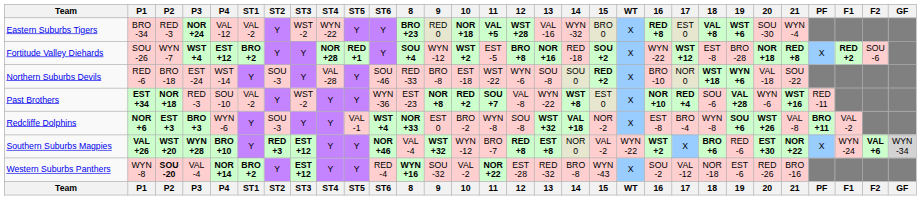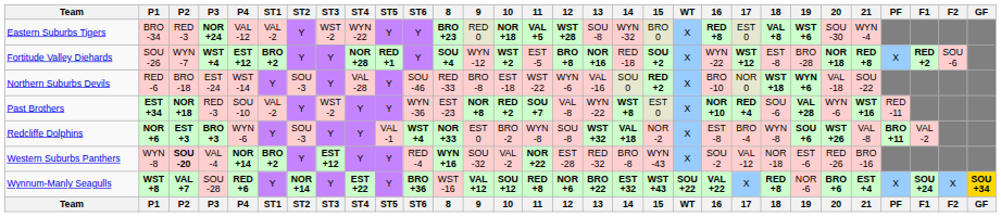 <table class="wikitable sortable" style="font-size:85%; text-align:center; width:90%">
 <tr>
 <th valign="middle">Team</th>
 <th>P1</th>
 <th>P2</th>
 <th>P3</th>
 <th>P4</th>
 <th>ST1</th>
 <th>ST2</th>
 <th>ST3</th>
 <th>ST4</th>
 <th>ST5</th>
 <th>ST6</th>
 <th>8</th>
 <th>9</th>
 <th>10</th>
 <th>11</th>
 <th>12</th>
 <th>13</th>
 <th>14</th>
 <th>15</th>
 <th>WT</th>
 <th>16</th>
 <th>17</th>
 <th>18</th>
 <th>19</th>
 <th>20</th>
 <th>21</th>
 <th>PF</th>
 <th>F1</th>
 <th>F2</th>
 <th>GF</th>
 </tr>
 <tr>
 <td align="left"><a href='#'>Eastern Suburbs Tigers</a></td>
 <td style="background:#FFCFCF;">BRO<br>-34</td>
 <td style="background:#FFCFCF;">RED<br>-3</td>
 <td style="background:#cfc;"><strong>NOR</strong><br><strong>+24</strong></td>
 <td style="background:#FFCFCF;">VAL<br>-12</td>
 <td style="background:#FFCFCF;">VAL<br>-2</td>
 <td style="background:#c584ff;">Y</td>
 <td style="background:#FFCFCF;">WST<br>-2</td>
 <td style="background:#FFCFCF;">WYN<br>-22</td>
 <td style="background:#c584ff;">Y</td>
 <td style="background:#c584ff;">Y</td>
 <td style="background:#cfc;"><strong>BRO</strong><br><strong>+23</strong></td>
 <td style="background:#E6E7CE;">RED<br>0</td>
 <td style="background:#cfc;"><strong>NOR</strong><br><strong>+18</strong></td>
 <td style="background:#cfc;"><strong>VAL</strong><br><strong>+5</strong></td>
 <td style="background:#cfc;"><strong>WST</strong><br><strong>+28</strong></td>
-<td style="background:#FFCFCF;">VAL<br>-16</td>
+<td style="background:#FFCFCF;">SOU<br>-8</td>
 <td style="background:#FFCFCF;">WYN<br>-32</td>
 <td style="background:#E6E7CE;">BRO<br>0</td>
 <td style="background:#99ccff;">X</td>
 <td style="background:#cfc;"><strong>RED</strong><br><strong>+8</strong></td>
 <td style="background:#E6E7CE;">EST<br>0</td>
 <td style="background:#cfc;"><strong>VAL</strong><br><strong>+8</strong></td>
 <td style="background:#cfc;"><strong>WST</strong><br><strong>+6</strong></td>
 <td style="background:#FFCFCF;">SOU<br>-30</td>
 <td style="background:#FFCFCF;">WYN<br>-4</td>
 <td style="background:#808080;"></td>
 <td style="background:#808080;"></td>
 <td style="background:#808080;"></td>
 <td style="background:#808080;"></td>
 </tr>
 <tr>
 <td align="left"><a href='#'>Fortitude Valley Diehards</a></td>
 <td style="background:#FFCFCF;">SOU<br>-26</td>
 <td style="background:#FFCFCF;">WYN<br>-7</td>
 <td style="background:#cfc;"><strong>WST</strong><br><strong>+4</strong></td>
 <td style="background:#cfc;"><strong>EST</strong><br><strong>+12</strong></td>
 <td style="background:#cfc;"><strong>BRO</strong><br><strong>+2</strong></td>
 <td style="background:#c584ff;">Y</td>
 <td style="background:#c584ff;">Y</td>
 <td style="background:#cfc;"><strong>NOR</strong><br><strong>+28</strong></td>
 <td style="background:#cfc;"><strong>RED</strong><br><strong>+1</strong></td>
 <td style="background:#c584ff;">Y</td>
 <td style="background:#cfc;"><strong>SOU</strong><br><strong>+4</strong></td>
 <td style="background:#FFCFCF;">WYN<br>-12</td>
 <td style="background:#cfc;"><strong>WST</strong><br><strong>+2</strong></td>
 <td style="background:#FFCFCF;">EST<br>-5</td>
 <td style="background:#cfc;"><strong>BRO</strong><br><strong>+8</strong></td>
 <td style="background:#cfc;"><strong>NOR</strong><br><strong>+16</strong></td>
 <td style="background:#FFCFCF;">RED<br>-18</td>
 <td style="background:#cfc;"><strong>SOU</strong><br><strong>+2</strong></td>
 <td style="background:#99ccff;">X</td>
 <td style="background:#FFCFCF;">WYN<br>-22</td>
 <td style="background:#cfc;"><strong>WST</strong><br><strong>+12</strong></td>
 <td style="background:#FFCFCF;">EST<br>-8</td>
 <td style="background:#FFCFCF;">BRO<br>-28</td>
 <td style="background:#cfc;"><strong>NOR</strong><br><strong>+18</strong></td>
 <td style="background:#cfc;"><strong>RED</strong><br><strong>+8</strong></td>
 <td style="background:#99ccff;">X</td>
 <td style="background:#cfc;"><strong>RED</strong><br><strong>+2</strong></td>
 <td style="background:#FFCFCF;">SOU<br>-6</td>
 <td style="background:#808080;"></td>
 </tr>
 <tr>
 <td align="left"><a href='#'>Northern Suburbs Devils</a></td>
 <td style="background:#FFCFCF;">RED<br>-6</td>
 <td style="background:#FFCFCF;">BRO<br>-18</td>
 <td style="background:#FFCFCF;">EST<br>-24</td>
 <td style="background:#FFCFCF;">WST<br>-14</td>
 <td style="background:#c584ff;">Y</td>
 <td style="background:#FFCFCF;">SOU<br>-3</td>
 <td style="background:#c584ff;">Y</td>
 <td style="background:#FFCFCF;">VAL<br>-28</td>
 <td style="background:#c584ff;">Y</td>
 <td style="background:#FFCFCF;">SOU<br>-46</td>
 <td style="background:#FFCFCF;">RED<br>-33</td>
 <td style="background:#FFCFCF;">BRO<br>-8</td>
 <td style="background:#FFCFCF;">EST<br>-18</td>
 <td style="background:#FFCFCF;">WST<br>-22</td>
 <td style="background:#FFCFCF;">WYN<br>-6</td>
-<td style="background:#FFCFCF;">SOU<br>-8</td>
+<td style="background:#FFCFCF;">VAL<br>-16</td>
 <td style="background:#E6E7CE;">SOU<br>0</td>
 <td style="background:#cfc;"><strong>RED</strong><br><strong>+2</strong></td>
 <td style="background:#99ccff;">X</td>
 <td style="background:#FFCFCF;">BRO<br>-10</td>
 <td style="background:#E6E7CE;">NOR<br>0</td>
 <td style="background:#cfc;"><strong>WST</strong><br><strong>+18</strong></td>
 <td style="background:#cfc;"><strong>WYN</strong><br><strong>+6</strong></td>
 <td style="background:#FFCFCF;">VAL<br>-18</td>
 <td style="background:#FFCFCF;">SOU<br>-22</td>
 <td style="background:#808080;"></td>
 <td style="background:#808080;"></td>
 <td style="background:#808080;"></td>
 <td style="background:#808080;"></td>
 </tr>
 <tr>
 <td align="left"><a href='#'>Past Brothers</a></td>
 <td style="background:#cfc;"><strong>EST</strong><br><strong>+34</strong></td>
 <td style="background:#cfc;"><strong>NOR</strong><br><strong>+18</strong></td>
 <td style="background:#FFCFCF;">RED<br>-3</td>
 <td style="background:#FFCFCF;">SOU<br>-10</td>
 <td style="background:#FFCFCF;">VAL<br>-2</td>
 <td style="background:#c584ff;">Y</td>
 <td style="background:#FFCFCF;">WST<br>-2</td>
 <td style="background:#c584ff;">Y</td>
 <td style="background:#c584ff;">Y</td>
 <td style="background:#FFCFCF;">WYN<br>-36</td>
 <td style="background:#FFCFCF;">EST<br>-23</td>
 <td style="background:#cfc;"><strong>NOR</strong><br><strong>+8</strong></td>
 <td style="background:#cfc;"><strong>RED</strong><br><strong>+2</strong></td>
 <td style="background:#cfc;"><strong>SOU</strong><br><strong>+7</strong></td>
 <td style="background:#FFCFCF;">VAL<br>-8</td>
 <td style="background:#FFCFCF;">WYN<br>-22</td>
 <td style="background:#cfc;"><strong>WST</strong><br><strong>+8</strong></td>
 <td style="background:#E6E7CE;">EST<br>0</td>
 <td style="background:#99ccff;">X</td>
 <td style="background:#cfc;"><strong>NOR</strong><br><strong>+10</strong></td>
 <td style="background:#cfc;"><strong>RED</strong><br><strong>+4</strong></td>
 <td style="background:#FFCFCF;">SOU<br>-6</td>
 <td style="background:#cfc;"><strong>VAL</strong><br><strong>+28</strong></td>
 <td style="background:#FFCFCF;">WYN<br>-6</td>
 <td style="background:#cfc;"><strong>WST</strong><br><strong>+16</strong></td>
 <td style="background:#FFCFCF;">RED<br>-11</td>
 <td style="background:#808080;"></td>
 <td style="background:#808080;"></td>
 <td style="background:#808080;"></td>
 </tr>
 <tr>
 <td align="left"><a href='#'>Redcliffe Dolphins</a></td>
 <td style="background:#cfc;"><strong>NOR</strong><br><strong>+6</strong></td>
 <td style="background:#cfc;"><strong>EST</strong><br><strong>+3</strong></td>
 <td style="background:#cfc;"><strong>BRO</strong><br><strong>+3</strong></td>
 <td style="background:#FFCFCF;">WYN<br>-6</td>
 <td style="background:#c584ff;">Y</td>
 <td style="background:#FFCFCF;">SOU<br>-3</td>
 <td style="background:#c584ff;">Y</td>
 <td style="background:#c584ff;">Y</td>
 <td style="background:#FFCFCF;">VAL<br>-1</td>
 <td style="background:#cfc;"><strong>WST</strong><br><strong>+4</strong></td>
 <td style="background:#cfc;"><strong>NOR</strong><br><strong>+33</strong></td>
 <td style="background:#FFCFCF;">EST<br>0</td>
 <td style="background:#FFCFCF;">BRO<br>-2</td>
 <td style="background:#FFCFCF;">WYN<br>-8</td>
 <td style="background:#FFCFCF;">SOU<br>-8</td>
 <td style="background:#cfc;"><strong>WST</strong><br><strong>+32</strong></td>
 <td style="background:#cfc;"><strong>VAL</strong><br><strong>+18</strong></td>
 <td style="background:#FFCFCF;">NOR<br>-2</td>
 <td style="background:#99ccff;">X</td>
 <td style="background:#FFCFCF;">EST<br>-8</td>
 <td style="background:#FFCFCF;">BRO<br>-4</td>
 <td style="background:#FFCFCF;">WYN<br>-8</td>
 <td style="background:#cfc;"><strong>SOU</strong><br><strong>+6</strong></td>
 <td style="background:#cfc;"><strong>WST</strong><br><strong>+26</strong></td>
 <td style="background:#FFCFCF;">VAL<br>-8</td>
 <td style="background:#cfc;"><strong>BRO</strong><br><strong>+11</strong></td>
 <td style="background:#FFCFCF;">VAL<br>-2</td>
 <td style="background:#808080;"></td>
 <td style="background:#808080;"></td>
 </tr>
 <tr>
-<td align="left"><a href='#'>Southern Suburbs Magpies</a></td>
-<td style="background:#cfc;"><strong>VAL</strong><br><strong>+26</strong></td>
-<td style="background:#cfc;"><strong>WST</strong><br><strong>+20</strong></td>
-<td style="background:#cfc;"><strong>WYN</strong><br><strong>+28</strong></td>
-<td style="background:#cfc;"><strong>BRO</strong><br><strong>+10</strong></td>
-<td style="background:#c584ff;">Y</td>
-<td style="background:#cfc;"><strong>RED</strong><br><strong>+3</strong></td>
-<td style="background:#cfc;"><strong>EST</strong><br><strong>+12</strong></td>
-<td style="background:#c584ff;">Y</td>
-<td style="background:#c584ff;">Y</td>
-<td style="background:#cfc;"><strong>NOR</strong><br><strong>+46</strong></td>
-<td style="background:#FFCFCF;">VAL<br>-4</td>
-<td style="background:#cfc;"><strong>WST</strong><br><strong>+32</strong></td>
-<td style="background:#FFCFCF;">WYN<br>-12</td>
-<td style="background:#FFCFCF;">BRO<br>-7</td>
-<td style="background:#cfc;"><strong>RED</strong><br><strong>+8</strong></td>
-<td style="background:#cfc;"><strong>EST</strong><br><strong>+8</strong></td>
-<td style="background:#E6E7CE;">NOR<br>0</td>
-<td style="background:#FFCFCF;">VAL<br>-2</td>
-<td style="background:#FFCFCF;">WYN<br>-22</td>
-<td style="background:#cfc;"><strong>WST</strong><br><strong>+2</strong></td>
-<td style="background:#99ccff;">X</td>
-<td style="background:#cfc;"><strong>BRO</strong><br><strong>+6</strong></td>
-<td style="background:#FFCFCF;">RED<br>-6</td>
-<td style="background:#cfc;"><strong>EST</strong><br><strong>+30</strong></td>
-<td style="background:#cfc;"><strong>NOR</strong><br><strong>+22</strong></td>
-<td style="background:#99ccff;">X</td>
-<td style="background:#FFCFCF;">WYN<br>-24</td>
-<td style="background:#cfc;"><strong>VAL</strong><br><strong>+6</strong></td>
-<td style="background:#D3D3D3;">WYN<br>-34</td>
-</tr>
-<tr>
 <td align="left"><a href='#'>Western Suburbs Panthers</a></td>
 <td style="background:#FFCFCF;">WYN<br>-8</td>
 <td style="background:#FFCFCF;"><strong>SOU<br>-20</strong></td>
 <td style="background:#FFCFCF;">VAL<br>-4</td>
 <td style="background:#cfc;"><strong>NOR</strong><br><strong>+14</strong></td>
 <td style="background:#cfc;"><strong>BRO</strong><br><strong>+2</strong></td>
 <td style="background:#c584ff;">Y</td>
 <td style="background:#cfc;"><strong>EST</strong><br><strong>+12</strong></td>
 <td style="background:#c584ff;">Y</td>
 <td style="background:#c584ff;">Y</td>
 <td style="background:#FFCFCF;">RED<br>-4</td>
 <td style="background:#cfc;"><strong>WYN</strong><br><strong>+16</strong></td>
 <td style="background:#FFCFCF;">SOU<br>-32</td>
 <td style="background:#FFCFCF;">VAL<br>-2</td>
 <td style="background:#cfc;"><strong>NOR</strong><br><strong>+22</strong></td>
 <td style="background:#FFCFCF;">EST<br>-28</td>
 <td style="background:#FFCFCF;">RED<br>-32</td>
 <td style="background:#FFCFCF;">BRO<br>-8</td>
 <td style="background:#FFCFCF;">WYN<br>-43</td>
 <td style="background:#99ccff;">X</td>
 <td style="background:#FFCFCF;">SOU<br>-2</td>
 <td style="background:#FFCFCF;">VAL<br>-12</td>
 <td style="background:#FFCFCF;">NOR<br>-18</td>
 <td style="background:#FFCFCF;">EST<br>-6</td>
 <td style="background:#FFCFCF;">RED<br>-26</td>
 <td style="background:#FFCFCF;">BRO<br>-16</td>
 <td style="background:#808080;"></td>
 <td style="background:#808080;"></td>
 <td style="background:#808080;"></td>
 <td style="background:#808080;"></td>
+</tr>
+<tr>
+<td align="left"><a href='#'>Wynnum-Manly Seagulls</a></td>
+<td style="background:#cfc;"><strong>WST</strong><br><strong>+8</strong></td>
+<td style="background:#cfc;"><strong>VAL</strong><br><strong>+7</strong></td>
+<td style="background:#FFCFCF;">SOU<br>-28</td>
+<td style="background:#cfc;"><strong>RED</strong><br><strong>+6</strong></td>
+<td style="background:#c584ff;">Y</td>
+<td style="background:#cfc;"><strong>NOR</strong><br><strong>+14</strong></td>
+<td style="background:#c584ff;">Y</td>
+<td style="background:#cfc;"><strong>EST</strong><br><strong>+22</strong></td>
+<td style="background:#c584ff;">Y</td>
+<td style="background:#cfc;"><strong>BRO</strong><br><strong>+36</strong></td>
+<td style="background:#FFCFCF;">WST<br>-16</td>
+<td style="background:#cfc;"><strong>VAL</strong><br><strong>+12</strong></td>
+<td style="background:#cfc;"><strong>SOU</strong><br><strong>+12</strong></td>
+<td style="background:#cfc;"><strong>RED</strong><br><strong>+8</strong></td>
+<td style="background:#cfc;"><strong>NOR</strong><br><strong>+6</strong></td>
+<td style="background:#cfc;"><strong>BRO</strong><br><strong>+22</strong></td>
+<td style="background:#cfc;"><strong>EST</strong><br><strong>+32</strong></td>
+<td style="background:#cfc;"><strong>WST</strong><br><strong>+43</strong></td>
+<td style="background:#cfc;"><strong>SOU</strong><br><strong>+22</strong></td>
+<td style="background:#cfc;"><strong>VAL</strong><br><strong>+22</strong></td>
+<td style="background:#99ccff;">X</td>
+<td style="background:#cfc;"><strong>RED</strong><br><strong>+8</strong></td>
+<td style="background:#FFCFCF;">NOR<br>-6</td>
+<td style="background:#cfc;"><strong>BRO</strong><br><strong>+6</strong></td>
+<td style="background:#cfc;"><strong>EST</strong><br><strong>+4</strong></td>
+<td style="background:#99ccff;">X</td>
+<td style="background:#cfc;"><strong>SOU</strong><br><strong>+24</strong></td>
+<td style="background:#99ccff;">X</td>
+<td style="background:#FFD700;"><strong>SOU</strong><br><strong>+34</strong></td>
 </tr>
 <tr valign="top">
 <th valign="middle">Team</th>
 <th>P1</th>
 <th>P2</th>
 <th>P3</th>
 <th>P4</th>
 <th>ST1</th>
 <th>ST2</th>
 <th>ST3</th>
 <th>ST4</th>
 <th>ST5</th>
 <th>ST6</th>
 <th>8</th>
 <th>9</th>
 <th>10</th>
 <th>11</th>
 <th>12</th>
 <th>13</th>
 <th>14</th>
 <th>15</th>
 <th>WT</th>
 <th>16</th>
 <th>17</th>
 <th>18</th>
 <th>19</th>
 <th>20</th>
 <th>21</th>
 <th>PF</th>
 <th>F1</th>
 <th>F2</th>
 <th>GF</th>
 </tr>
 </table>
